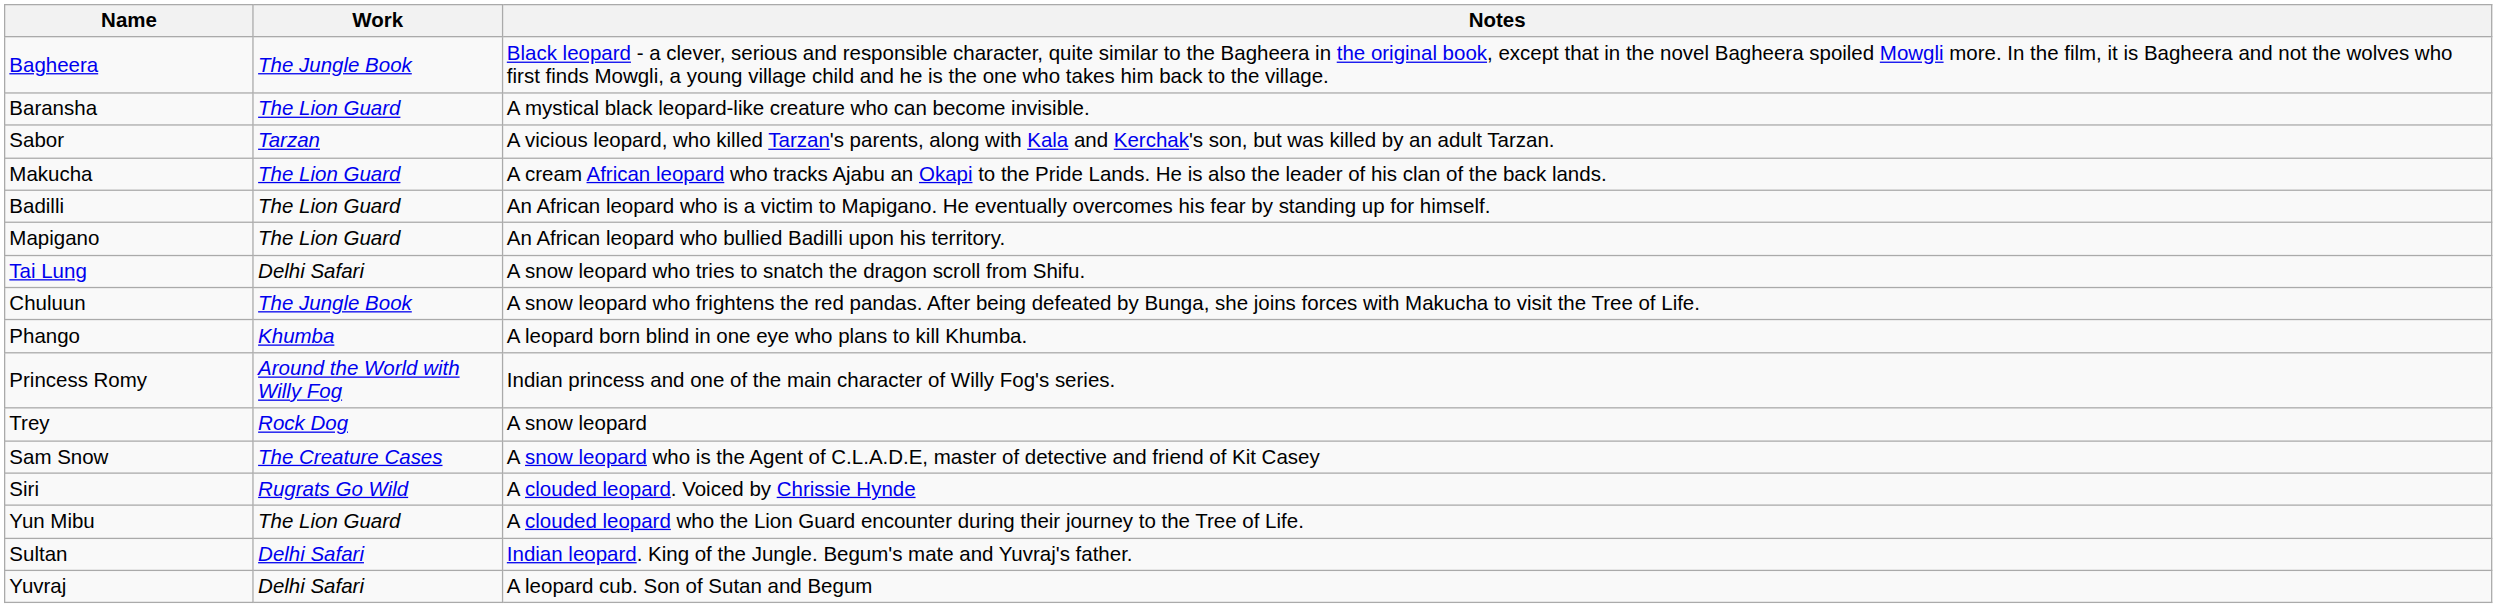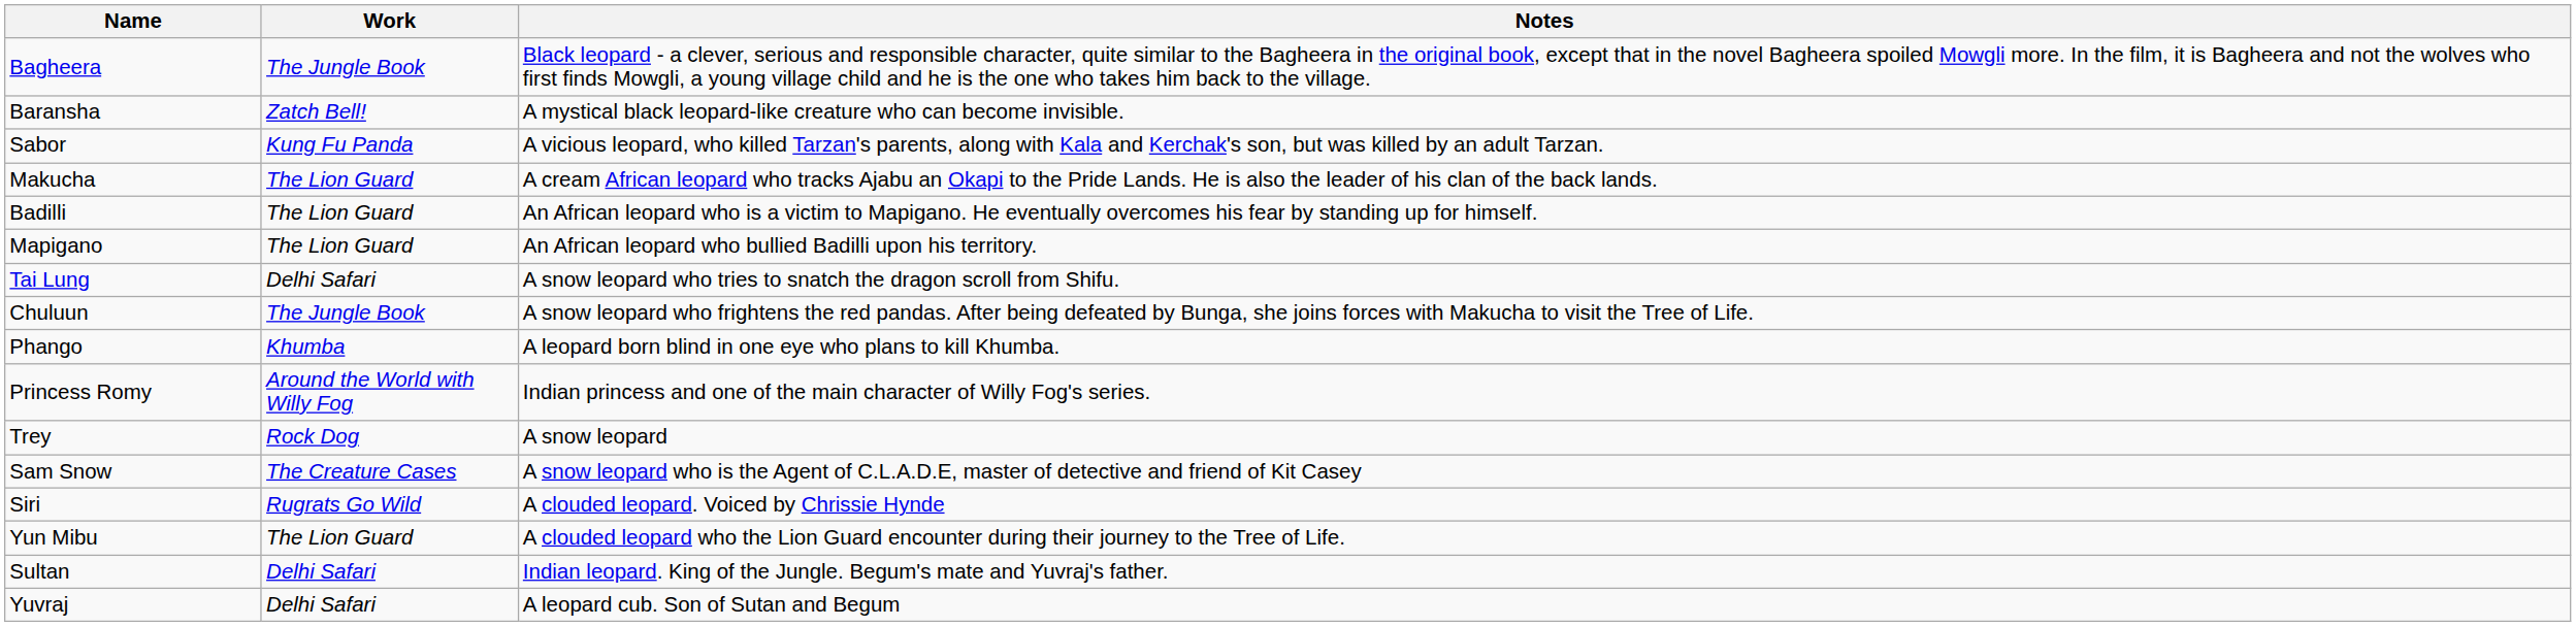 <table class="wikitable sortable" style="width:98%">
 <tr>
 <th style="width:10%">Name</th>
 <th style="width:10%">Work</th>
 <th>Notes</th>
 </tr>
 <tr>
 <td><a href='#'>Bagheera</a></td>
 <td><em><a href='#'>The Jungle Book</a></em></td>
 <td><a href='#'>Black leopard</a> - a clever, serious and responsible character, quite similar to the Bagheera in <a href='#'>the original book</a>, except that in the novel Bagheera spoiled <a href='#'>Mowgli</a> more. In the film, it is Bagheera and not the wolves who first finds Mowgli, a young village child and he is the one who takes him back to the village.</td>
 </tr>
 <tr>
 <td>Baransha</td>
-<td><em><a href='#'>The Lion Guard</a></em></td>
+<td><em><a href='#'>Zatch Bell!</a></em></td>
 <td>A mystical black leopard-like creature who can become invisible.</td>
 </tr>
 <tr>
 <td> Sabor</td>
-<td><em><a href='#'>Tarzan</a></em></td>
+<td><em><a href='#'>Kung Fu Panda</a></em></td>
 <td>A vicious leopard, who killed <a href='#'>Tarzan</a>'s parents, along with <a href='#'>Kala</a> and <a href='#'>Kerchak</a>'s son, but was killed by an adult Tarzan.</td>
 </tr>
 <tr>
 <td>Makucha</td>
 <td><em><a href='#'>The Lion Guard</a></em></td>
 <td>A cream <a href='#'>African leopard</a> who tracks Ajabu an <a href='#'>Okapi</a> to the Pride Lands. He is also the leader of his clan of the back lands.</td>
 </tr>
 <tr>
 <td>Badilli</td>
 <td><em>The Lion Guard</em></td>
 <td>An African leopard who is a victim to Mapigano. He eventually overcomes his fear by standing up for himself.</td>
 </tr>
 <tr>
 <td>Mapigano</td>
 <td><em>The Lion Guard</em></td>
 <td>An African leopard who bullied Badilli upon his territory.</td>
 </tr>
 <tr>
 <td><a href='#'>Tai Lung</a></td>
 <td><em>Delhi Safari</em></td>
 <td>A snow leopard who tries to snatch the dragon scroll from Shifu.</td>
 </tr>
 <tr>
 <td>Chuluun</td>
 <td><em><a href='#'>The Jungle Book</a></em></td>
 <td>A snow leopard who frightens the red pandas. After being defeated by Bunga, she joins forces with Makucha to visit the Tree of Life.</td>
 </tr>
 <tr>
 <td>Phango</td>
 <td><em><a href='#'>Khumba</a></em></td>
 <td>A leopard born blind in one eye who plans to kill Khumba.</td>
 </tr>
 <tr>
 <td>Princess Romy</td>
 <td><em><a href='#'>Around the World with Willy Fog</a></em></td>
 <td>Indian princess and one of the main character of Willy Fog's series.</td>
 </tr>
 <tr>
 <td>Trey</td>
 <td><em><a href='#'>Rock Dog</a></em></td>
 <td>A snow leopard</td>
 </tr>
 <tr>
 <td>Sam Snow</td>
 <td><em><a href='#'>The Creature Cases</a></em></td>
 <td>A <a href='#'>snow leopard</a> who is the Agent of C.L.A.D.E, master of detective and friend of Kit Casey</td>
 </tr>
 <tr>
 <td>Siri</td>
 <td><em><a href='#'>Rugrats Go Wild</a></em></td>
 <td>A <a href='#'>clouded leopard</a>. Voiced by <a href='#'>Chrissie Hynde</a></td>
 </tr>
 <tr>
 <td>Yun Mibu</td>
 <td><em>The Lion Guard</em></td>
 <td>A <a href='#'>clouded leopard</a> who the Lion Guard encounter during their journey to the Tree of Life.</td>
 </tr>
 <tr>
 <td>Sultan</td>
 <td><em><a href='#'>Delhi Safari</a></em></td>
 <td><a href='#'>Indian leopard</a>. King of the Jungle. Begum's mate and Yuvraj's father.</td>
 </tr>
 <tr>
 <td>Yuvraj</td>
 <td><em>Delhi Safari</em></td>
 <td>A leopard cub. Son of Sutan and Begum</td>
 </tr>
 </table>
